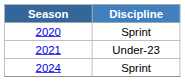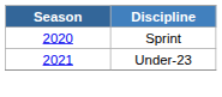 <table class="wikitable" style="font-size:95%; text-align:center; border:grey solid 1px; border-collapse:collapse; background:#ffffff;">
 <tr style="background-color:#369; color:white;">
 <td rowspan="2" colspan="1" style="width:110px"><strong>Season</strong></td>
 </tr>
 <tr style="background-color:#4180be; color:white;">
 <td style="width:110px"><strong>Discipline</strong></td>
 </tr>
 <tr>
 <td align=center><a href='#'>2020</a></td>
 <td align=center>Sprint</td>
 </tr>
 <tr>
 <td align=center><a href='#'>2021</a></td>
 <td align=center>Under-23</td>
 </tr>
 <tr>
-<td align=center><a href='#'>2024</a></td>
-<td align=center>Sprint</td>
-</tr>
-<tr>
 </tr>
 </table>
